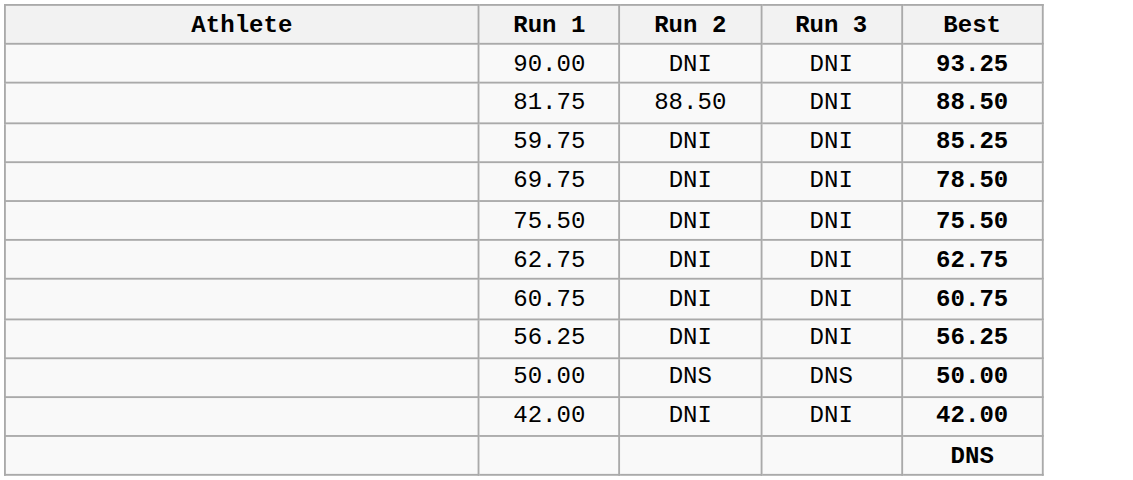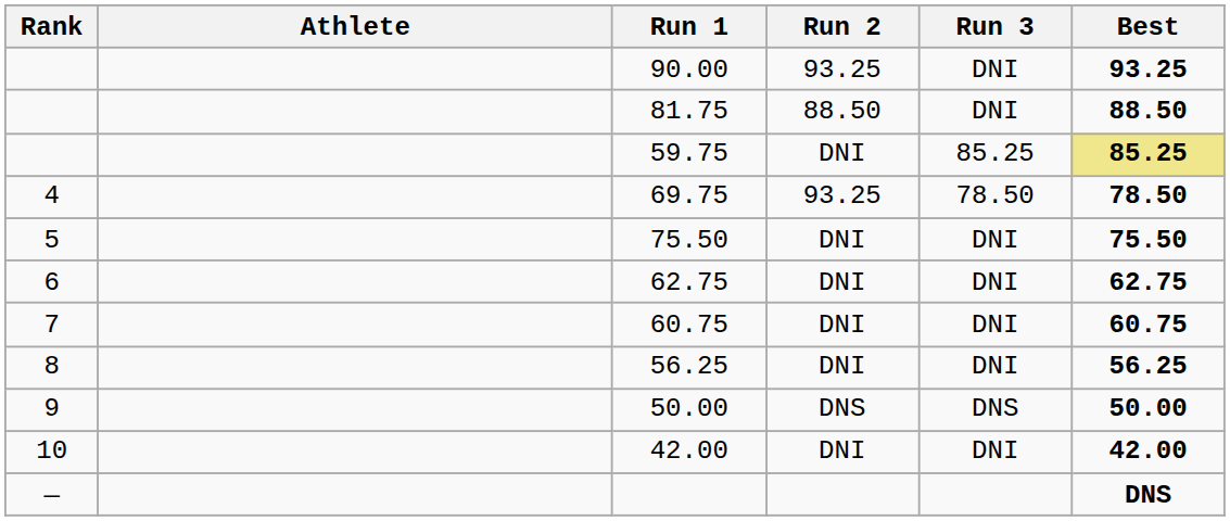 <table class=wikitable style="text-align:center">
 <tr>
+<th width=40>Rank</th>
 <th width=250>Athlete</th>
 <th width=70>Run 1</th>
 <th width=70>Run 2</th>
 <th width=70>Run 3</th>
 <th width=70>Best</th>
 </tr>
 <tr>
+<td></td>
 <td align=left></td>
 <td>90.00</td>
-<td>DNI</td>
+<td>93.25</td>
 <td>DNI</td>
 <td><strong>93.25</strong></td>
 </tr>
 <tr>
+<td></td>
 <td align=left></td>
 <td>81.75</td>
 <td>88.50</td>
 <td>DNI</td>
 <td><strong>88.50</strong></td>
 </tr>
 <tr>
+<td></td>
 <td align=left></td>
 <td>59.75</td>
 <td>DNI</td>
-<td>DNI</td>
-<td><strong>85.25</strong></td>
+<td>85.25</td>
+<td style="background: khaki;"><strong>85.25</strong></td>
 </tr>
 <tr>
+<td>4</td>
 <td align=left></td>
 <td>69.75</td>
-<td>DNI</td>
-<td>DNI</td>
+<td>93.25</td>
+<td>78.50</td>
 <td><strong>78.50</strong></td>
 </tr>
 <tr>
+<td>5</td>
 <td align=left></td>
 <td>75.50</td>
 <td>DNI</td>
 <td>DNI</td>
 <td><strong>75.50</strong></td>
 </tr>
 <tr>
+<td>6</td>
 <td align=left></td>
 <td>62.75</td>
 <td>DNI</td>
 <td>DNI</td>
 <td><strong>62.75</strong></td>
 </tr>
 <tr>
+<td>7</td>
 <td align=left></td>
 <td>60.75</td>
 <td>DNI</td>
 <td>DNI</td>
 <td><strong>60.75</strong></td>
 </tr>
 <tr>
+<td>8</td>
 <td align=left></td>
 <td>56.25</td>
 <td>DNI</td>
 <td>DNI</td>
 <td><strong>56.25</strong></td>
 </tr>
 <tr>
+<td>9</td>
 <td align=left></td>
 <td>50.00</td>
 <td>DNS</td>
 <td>DNS</td>
 <td><strong>50.00</strong></td>
 </tr>
 <tr>
+<td>10</td>
 <td align=left></td>
 <td>42.00</td>
 <td>DNI</td>
 <td>DNI</td>
 <td><strong>42.00</strong></td>
 </tr>
 <tr>
+<td>—</td>
 <td align=left></td>
 <td></td>
 <td></td>
 <td></td>
 <td><strong>DNS</strong></td>
 </tr>
 </table>
